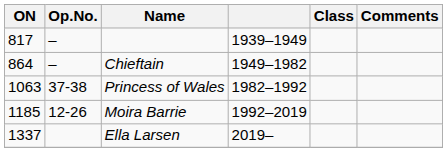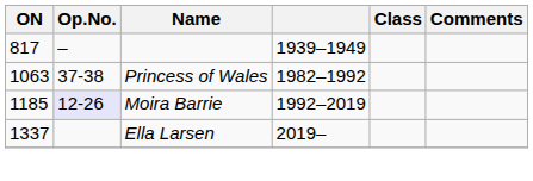 <table class="wikitable">
 <tr>
 <th>ON</th>
 <th>Op.No.</th>
 <th>Name</th>
 <th></th>
 <th>Class</th>
 <th>Comments</th>
 </tr>
 <tr>
 <td>817</td>
 <td>–</td>
 <td></td>
 <td>1939–1949</td>
 <td></td>
 <td></td>
 </tr>
 <tr>
-<td>864</td>
-<td>–</td>
-<td><em>Chieftain</em></td>
-<td>1949–1982</td>
-<td></td>
-<td></td>
-</tr>
-<tr>
 <td>1063</td>
 <td>37-38</td>
 <td><em>Princess of Wales</em></td>
 <td>1982–1992</td>
 <td></td>
 <td></td>
 </tr>
 <tr>
 <td>1185</td>
-<td>12-26</td>
+<td style="background: lavender;">12-26</td>
 <td><em>Moira Barrie</em></td>
 <td>1992–2019</td>
 <td></td>
 <td></td>
 </tr>
 <tr>
 <td>1337</td>
 <td></td>
 <td><em>Ella Larsen</em></td>
 <td>2019–</td>
 <td></td>
 <td></td>
 </tr>
 <tr>
 </tr>
 </table>
